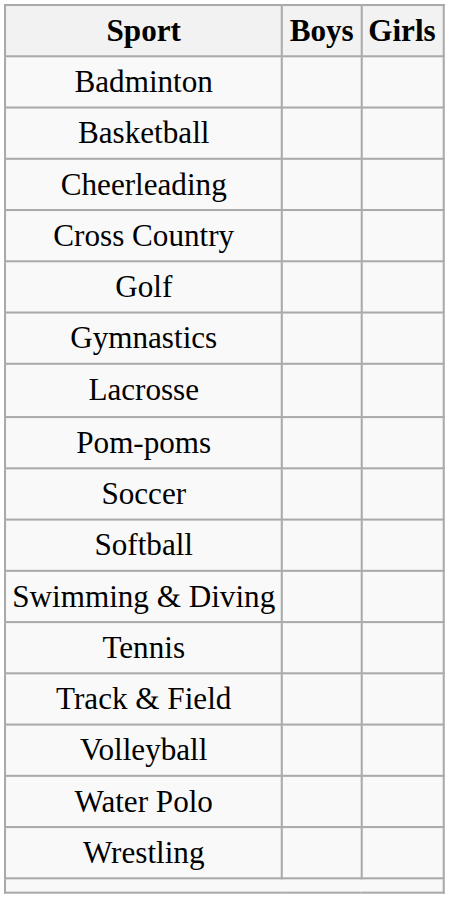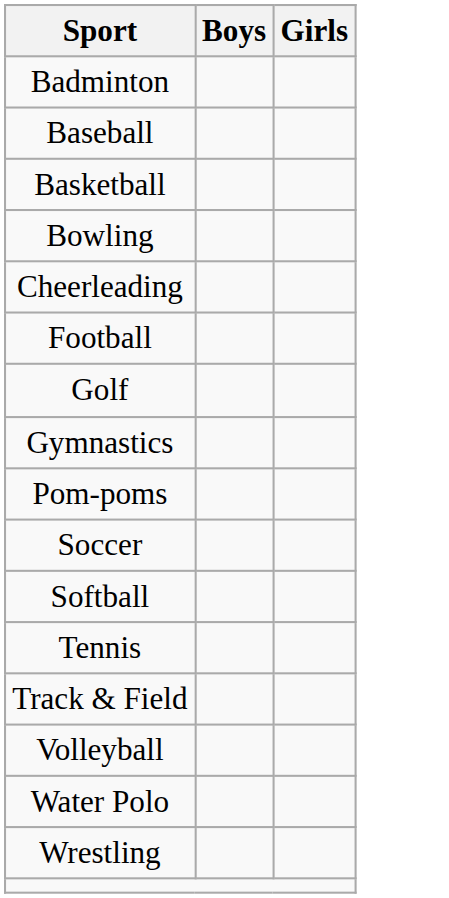 <table class="wikitable" style="text-align: center; font-size: 95%">
 <tr>
 <th scope="col">Sport</th>
 <th scope="col">Boys</th>
 <th scope="col">Girls</th>
 </tr>
 <tr>
 <td>Badminton</td>
 <td></td>
 <td></td>
 </tr>
 <tr>
+<td>Baseball</td>
+<td></td>
+<td></td>
+</tr>
+<tr>
 <td>Basketball</td>
+<td></td>
+<td></td>
+</tr>
+<tr>
+<td>Bowling</td>
 <td></td>
 <td></td>
 </tr>
 <tr>
 <td>Cheerleading</td>
 <td></td>
 <td></td>
 </tr>
 <tr>
-<td>Cross Country</td>
+<td>Football</td>
 <td></td>
 <td></td>
 </tr>
 <tr>
 <td>Golf</td>
 <td></td>
 <td></td>
 </tr>
 <tr>
 <td>Gymnastics</td>
-<td></td>
-<td></td>
-</tr>
-<tr>
-<td>Lacrosse</td>
 <td></td>
 <td></td>
 </tr>
 <tr>
 <td>Pom-poms</td>
 <td></td>
 <td></td>
 </tr>
 <tr>
 <td>Soccer</td>
 <td></td>
 <td></td>
 </tr>
 <tr>
 <td>Softball</td>
-<td></td>
-<td></td>
-</tr>
-<tr>
-<td>Swimming & Diving</td>
 <td></td>
 <td></td>
 </tr>
 <tr>
 <td>Tennis</td>
 <td></td>
 <td></td>
 </tr>
 <tr>
 <td>Track & Field</td>
 <td></td>
 <td></td>
 </tr>
 <tr>
 <td>Volleyball</td>
 <td></td>
 <td></td>
 </tr>
 <tr>
 <td>Water Polo</td>
 <td></td>
 <td></td>
 </tr>
 <tr>
 <td>Wrestling</td>
 <td></td>
 <td></td>
 </tr>
 <tr>
 <td colspan="3"></td>
 </tr>
 </table>
